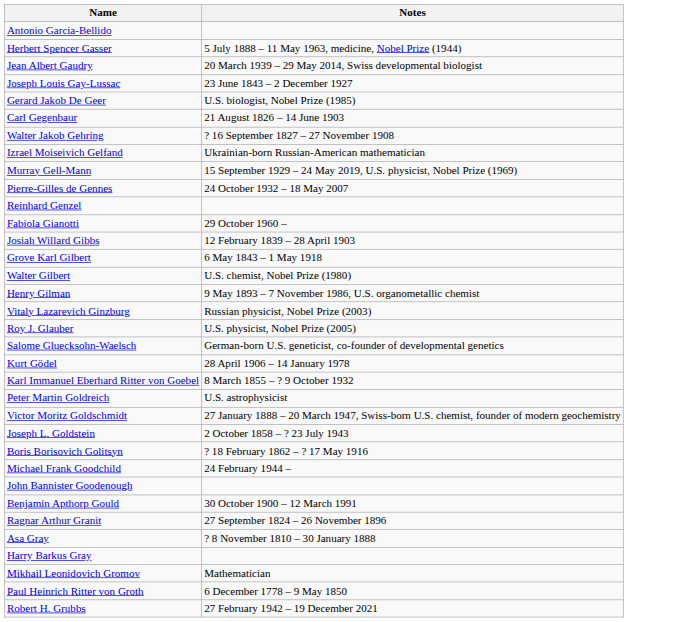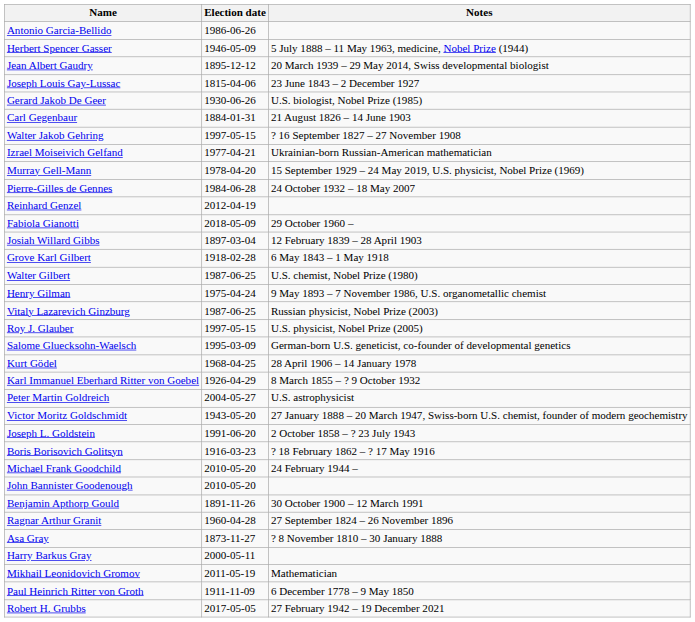 <table class="wikitable sortable">
 <tr>
 <th>Name</th>
+<th>Election date</th>
 <th class="unsortable">Notes</th>
 </tr>
 <tr>
 <td><a href='#'>Antonio Garcia-Bellido</a></td>
+<td>1986-06-26</td>
 <td></td>
 </tr>
 <tr>
 <td><a href='#'>Herbert Spencer Gasser</a></td>
+<td>1946-05-09</td>
 <td>5 July 1888 – 11 May 1963, medicine, <a href='#'>Nobel Prize</a> (1944)</td>
 </tr>
 <tr>
 <td><a href='#'>Jean Albert Gaudry</a></td>
+<td>1895-12-12</td>
 <td>20 March 1939 – 29 May 2014, Swiss developmental biologist</td>
 </tr>
 <tr>
 <td><a href='#'>Joseph Louis Gay-Lussac</a></td>
+<td>1815-04-06</td>
 <td>23 June 1843 – 2 December 1927</td>
 </tr>
 <tr>
 <td><a href='#'>Gerard Jakob De Geer</a></td>
+<td>1930-06-26</td>
 <td>U.S. biologist, Nobel Prize (1985)</td>
 </tr>
 <tr>
 <td><a href='#'>Carl Gegenbaur</a></td>
+<td>1884-01-31</td>
 <td>21 August 1826 – 14 June 1903</td>
 </tr>
 <tr>
 <td><a href='#'>Walter Jakob Gehring</a></td>
+<td>1997-05-15</td>
 <td>? 16 September 1827 – 27 November 1908</td>
 </tr>
 <tr>
 <td><a href='#'>Izrael Moiseivich Gelfand</a></td>
+<td>1977-04-21</td>
 <td>Ukrainian-born Russian-American mathematician</td>
 </tr>
 <tr>
 <td><a href='#'>Murray Gell-Mann</a></td>
+<td>1978-04-20</td>
 <td>15 September 1929 – 24 May 2019, U.S. physicist, Nobel Prize (1969)</td>
 </tr>
 <tr>
 <td><a href='#'>Pierre-Gilles de Gennes</a></td>
+<td>1984-06-28</td>
 <td>24 October 1932 – 18 May 2007</td>
 </tr>
 <tr>
 <td><a href='#'>Reinhard Genzel</a></td>
+<td>2012-04-19</td>
 <td></td>
 </tr>
 <tr>
 <td><a href='#'>Fabiola Gianotti</a></td>
+<td>2018-05-09</td>
 <td>29 October 1960 –</td>
 </tr>
 <tr>
 <td><a href='#'>Josiah Willard Gibbs</a></td>
+<td>1897-03-04</td>
 <td>12 February 1839 – 28 April 1903</td>
 </tr>
 <tr>
 <td><a href='#'>Grove Karl Gilbert</a></td>
+<td>1918-02-28</td>
 <td>6 May 1843 – 1 May 1918</td>
 </tr>
 <tr>
 <td><a href='#'>Walter Gilbert</a></td>
+<td>1987-06-25</td>
 <td>U.S. chemist, Nobel Prize (1980)</td>
 </tr>
 <tr>
 <td><a href='#'>Henry Gilman</a></td>
+<td>1975-04-24</td>
 <td>9 May 1893 – 7 November 1986, U.S. organometallic chemist</td>
 </tr>
 <tr>
 <td><a href='#'>Vitaly Lazarevich Ginzburg</a></td>
+<td>1987-06-25</td>
 <td>Russian physicist, Nobel Prize (2003)</td>
 </tr>
 <tr>
 <td><a href='#'>Roy J. Glauber</a></td>
+<td>1997-05-15</td>
 <td>U.S. physicist, Nobel Prize (2005)</td>
 </tr>
 <tr>
 <td><a href='#'>Salome Gluecksohn-Waelsch</a></td>
+<td>1995-03-09</td>
 <td>German-born U.S. geneticist, co-founder of developmental genetics</td>
 </tr>
 <tr>
 <td><a href='#'>Kurt Gödel</a></td>
+<td>1968-04-25</td>
 <td>28 April 1906 – 14 January 1978</td>
 </tr>
 <tr>
 <td><a href='#'>Karl Immanuel Eberhard Ritter von Goebel</a></td>
+<td>1926-04-29</td>
 <td>8 March 1855 – ? 9 October 1932</td>
 </tr>
 <tr>
 <td><a href='#'>Peter Martin Goldreich</a></td>
+<td>2004-05-27</td>
 <td>U.S. astrophysicist</td>
 </tr>
 <tr>
 <td><a href='#'>Victor Moritz Goldschmidt</a></td>
+<td>1943-05-20</td>
 <td>27 January 1888 – 20 March 1947, Swiss-born U.S. chemist, founder of modern geochemistry</td>
 </tr>
 <tr>
 <td><a href='#'>Joseph L. Goldstein</a></td>
+<td>1991-06-20</td>
 <td>2 October 1858 – ? 23 July 1943</td>
 </tr>
 <tr>
 <td><a href='#'>Boris Borisovich Golitsyn</a></td>
+<td>1916-03-23</td>
 <td>? 18 February 1862 – ? 17 May 1916</td>
 </tr>
 <tr>
 <td><a href='#'>Michael Frank Goodchild</a></td>
+<td>2010-05-20</td>
 <td>24 February 1944 –</td>
 </tr>
 <tr>
 <td><a href='#'>John Bannister Goodenough</a></td>
+<td>2010-05-20</td>
 <td></td>
 </tr>
 <tr>
 <td><a href='#'>Benjamin Apthorp Gould</a></td>
+<td>1891-11-26</td>
 <td>30 October 1900 – 12 March 1991</td>
 </tr>
 <tr>
 <td><a href='#'>Ragnar Arthur Granit</a></td>
+<td>1960-04-28</td>
 <td>27 September 1824 – 26 November 1896</td>
 </tr>
 <tr>
 <td><a href='#'>Asa Gray</a></td>
+<td>1873-11-27</td>
 <td>? 8 November 1810 – 30 January 1888</td>
 </tr>
 <tr>
 <td><a href='#'>Harry Barkus Gray</a></td>
+<td>2000-05-11</td>
 <td></td>
 </tr>
 <tr>
 <td><a href='#'>Mikhail Leonidovich Gromov</a></td>
+<td>2011-05-19</td>
 <td>Mathematician</td>
 </tr>
 <tr>
 <td><a href='#'>Paul Heinrich Ritter von Groth</a></td>
+<td>1911-11-09</td>
 <td>6 December 1778 – 9 May 1850</td>
 </tr>
 <tr>
 <td><a href='#'>Robert H. Grubbs</a></td>
+<td>2017-05-05</td>
 <td>27 February 1942 – 19 December 2021</td>
 </tr>
 </table>
